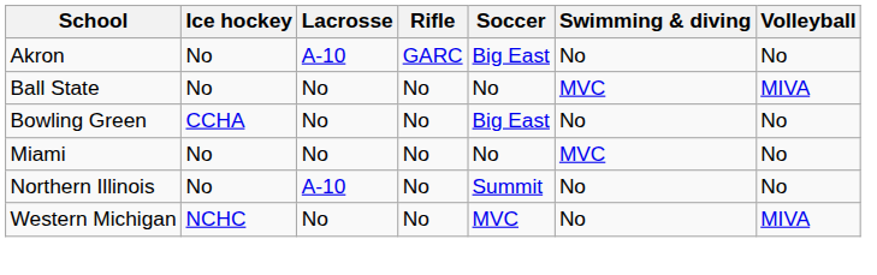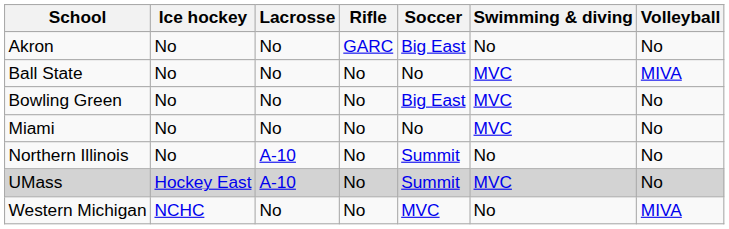 <table class="wikitable">
 <tr>
 <th>School</th>
 <th>Ice hockey</th>
 <th>Lacrosse</th>
 <th>Rifle</th>
 <th>Soccer</th>
 <th>Swimming & diving</th>
 <th>Volleyball</th>
 </tr>
 <tr>
 <td>Akron</td>
 <td>No</td>
-<td><a href='#'>A-10</a></td>
+<td>No</td>
 <td><a href='#'>GARC</a></td>
 <td><a href='#'>Big East</a></td>
 <td>No</td>
 <td>No</td>
 </tr>
 <tr>
 <td>Ball State</td>
 <td>No</td>
 <td>No</td>
 <td>No</td>
 <td>No</td>
 <td><a href='#'>MVC</a></td>
 <td><a href='#'>MIVA</a></td>
 </tr>
 <tr>
 <td>Bowling Green</td>
-<td><a href='#'>CCHA</a></td>
+<td>No</td>
 <td>No</td>
 <td>No</td>
 <td><a href='#'>Big East</a></td>
-<td>No</td>
+<td><a href='#'>MVC</a></td>
 <td>No</td>
 </tr>
 <tr>
 <td>Miami</td>
 <td>No</td>
 <td>No</td>
 <td>No</td>
 <td>No</td>
 <td><a href='#'>MVC</a></td>
 <td>No</td>
 </tr>
 <tr>
 <td>Northern Illinois</td>
 <td>No</td>
 <td><a href='#'>A-10</a></td>
 <td>No</td>
 <td><a href='#'>Summit</a></td>
 <td>No</td>
 <td>No</td>
 </tr>
+<tr bgcolor=lightgray>
+<td>UMass</td>
+<td><a href='#'>Hockey East</a></td>
+<td><a href='#'>A-10</a></td>
+<td>No</td>
+<td><a href='#'>Summit</a></td>
+<td><a href='#'>MVC</a></td>
+<td>No</td>
+</tr>
 <tr>
 <td>Western Michigan</td>
 <td><a href='#'>NCHC</a></td>
 <td>No</td>
 <td>No</td>
 <td><a href='#'>MVC</a></td>
 <td>No</td>
 <td><a href='#'>MIVA</a></td>
 </tr>
 </table>
